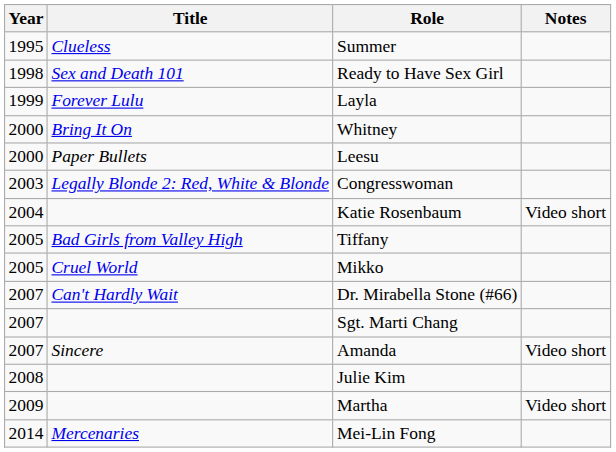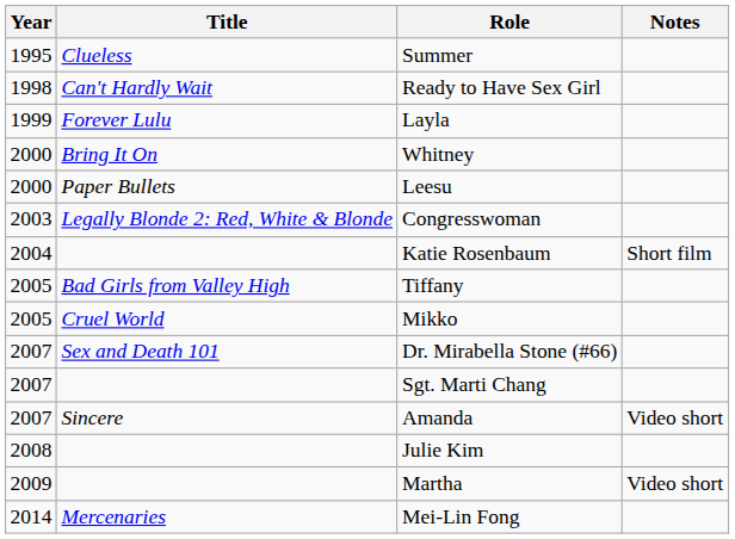 <table class="wikitable sortable">
 <tr>
 <th>Year</th>
 <th>Title</th>
 <th>Role</th>
 <th class="unsortable">Notes</th>
 </tr>
 <tr>
 <td>1995</td>
 <td><em><a href='#'>Clueless</a></em></td>
 <td>Summer</td>
 <td></td>
 </tr>
 <tr>
 <td>1998</td>
-<td><em><a href='#'>Sex and Death 101</a></em></td>
+<td><em><a href='#'>Can't Hardly Wait</a></em></td>
 <td>Ready to Have Sex Girl</td>
 <td></td>
 </tr>
 <tr>
 <td>1999</td>
 <td><em><a href='#'>Forever Lulu</a></em></td>
 <td>Layla</td>
 <td></td>
 </tr>
 <tr>
 <td>2000</td>
 <td><em><a href='#'>Bring It On</a></em></td>
 <td>Whitney</td>
 <td></td>
 </tr>
 <tr>
 <td>2000</td>
 <td><em>Paper Bullets</em></td>
 <td>Leesu</td>
 <td></td>
 </tr>
 <tr>
 <td>2003</td>
 <td><em><a href='#'>Legally Blonde 2: Red, White & Blonde</a></em></td>
 <td>Congresswoman</td>
 </tr>
 <tr>
 <td>2004</td>
 <td><em></em></td>
 <td>Katie Rosenbaum</td>
-<td>Video short</td>
+<td>Short film</td>
 </tr>
 <tr>
 <td>2005</td>
 <td><em><a href='#'>Bad Girls from Valley High</a></em></td>
 <td>Tiffany</td>
 <td></td>
 </tr>
 <tr>
 <td>2005</td>
 <td><em><a href='#'>Cruel World</a></em></td>
 <td>Mikko</td>
 <td></td>
 </tr>
 <tr>
 <td>2007</td>
-<td><em><a href='#'>Can't Hardly Wait</a></em></td>
+<td><em><a href='#'>Sex and Death 101</a></em></td>
 <td>Dr. Mirabella Stone (#66)</td>
 <td></td>
 </tr>
 <tr>
 <td>2007</td>
 <td><em></em></td>
 <td>Sgt. Marti Chang</td>
 <td></td>
 </tr>
 <tr>
 <td>2007</td>
 <td><em>Sincere</em></td>
 <td>Amanda</td>
 <td>Video short</td>
 </tr>
 <tr>
 <td>2008</td>
 <td><em></em></td>
 <td>Julie Kim</td>
 <td></td>
 </tr>
 <tr>
 <td>2009</td>
 <td><em></em></td>
 <td>Martha</td>
 <td>Video short</td>
 </tr>
 <tr>
 <td>2014</td>
 <td><em><a href='#'>Mercenaries</a></em></td>
 <td>Mei-Lin Fong</td>
 <td></td>
 </tr>
 </table>
